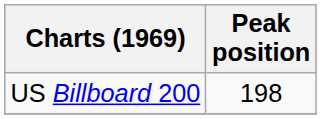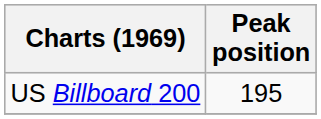 <table class="wikitable sortable">
 <tr>
 <th scope="col">Charts (1969)</th>
 <th scope="col">Peak<br>position</th>
 </tr>
 <tr>
 <td>US <a href='#'><em>Billboard</em> 200</a></td>
-<td style="text-align:center;">198</td>
+<td style="text-align:center;">195</td>
 </tr>
 <tr>
 </tr>
 </table>
